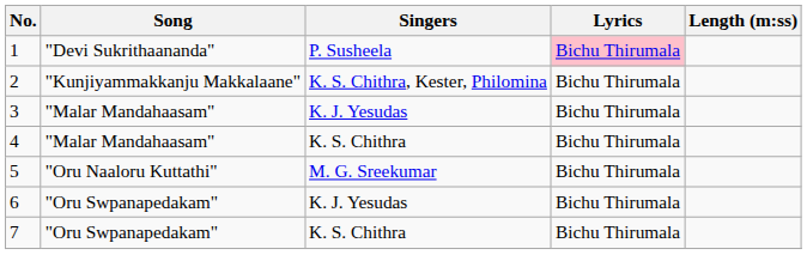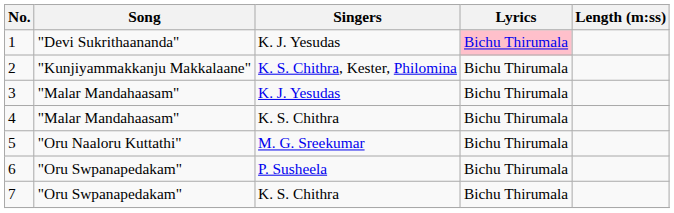 <table class="wikitable" style="font-size:95%;">
 <tr>
 <th>No.</th>
 <th>Song</th>
 <th>Singers</th>
 <th>Lyrics</th>
 <th>Length (m:ss)</th>
 </tr>
 <tr>
 <td>1</td>
 <td>"Devi Sukrithaananda"</td>
-<td><a href='#'>P. Susheela</a></td>
+<td>K. J. Yesudas</td>
 <td style="background: pink;"><a href='#'>Bichu Thirumala</a></td>
 <td></td>
 </tr>
 <tr>
 <td>2</td>
 <td>"Kunjiyammakkanju Makkalaane"</td>
 <td><a href='#'>K. S. Chithra</a>, Kester, <a href='#'>Philomina</a></td>
 <td>Bichu Thirumala</td>
 <td></td>
 </tr>
 <tr>
 <td>3</td>
 <td>"Malar Mandahaasam"</td>
 <td><a href='#'>K. J. Yesudas</a></td>
 <td>Bichu Thirumala</td>
 <td></td>
 </tr>
 <tr>
 <td>4</td>
 <td>"Malar Mandahaasam"</td>
 <td>K. S. Chithra</td>
 <td>Bichu Thirumala</td>
 <td></td>
 </tr>
 <tr>
 <td>5</td>
 <td>"Oru Naaloru Kuttathi"</td>
 <td><a href='#'>M. G. Sreekumar</a></td>
 <td>Bichu Thirumala</td>
 <td></td>
 </tr>
 <tr>
 <td>6</td>
 <td>"Oru Swpanapedakam"</td>
-<td>K. J. Yesudas</td>
+<td><a href='#'>P. Susheela</a></td>
 <td>Bichu Thirumala</td>
 <td></td>
 </tr>
 <tr>
 <td>7</td>
 <td>"Oru Swpanapedakam"</td>
 <td>K. S. Chithra</td>
 <td>Bichu Thirumala</td>
 <td></td>
 </tr>
 <tr>
 </tr>
 </table>
